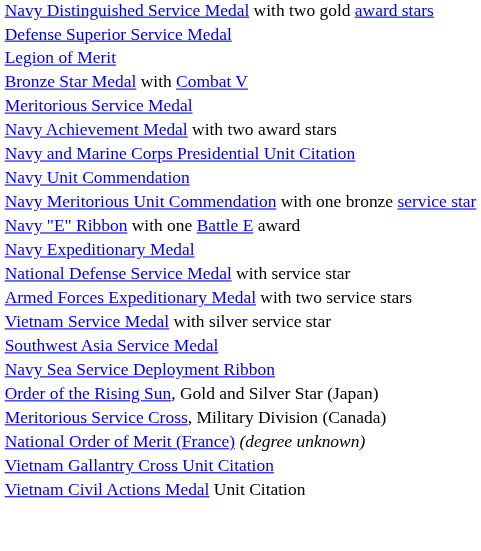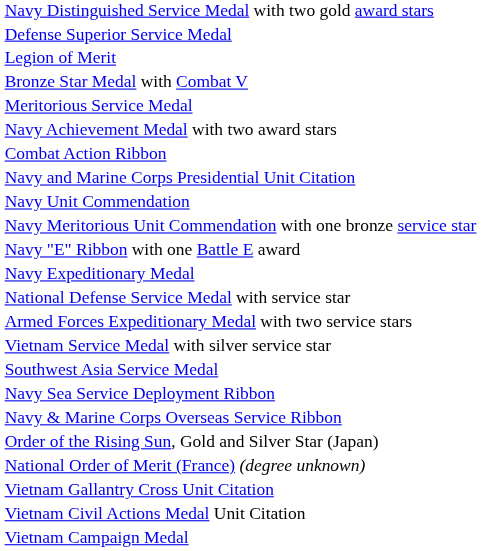 <table>
 <tr>
 <td><span></span><span></span></td>
 <td><a href='#'>Navy Distinguished Service Medal</a> with two gold <a href='#'>award stars</a></td>
 </tr>
 <tr>
 <td></td>
 <td><a href='#'>Defense Superior Service Medal</a></td>
 </tr>
 <tr>
 <td></td>
 <td><a href='#'>Legion of Merit</a></td>
 </tr>
 <tr>
 <td></td>
 <td><a href='#'>Bronze Star Medal</a> with <a href='#'>Combat V</a></td>
 </tr>
 <tr>
 <td></td>
 <td><a href='#'>Meritorious Service Medal</a></td>
 </tr>
 <tr>
 <td><span></span><span></span></td>
 <td><a href='#'>Navy Achievement Medal</a> with two award stars</td>
+</tr>
+<tr>
+<td></td>
+<td><a href='#'>Combat Action Ribbon</a></td>
 </tr>
 <tr>
 <td></td>
 <td><a href='#'>Navy and Marine Corps Presidential Unit Citation</a></td>
 </tr>
 <tr>
 <td></td>
 <td><a href='#'>Navy Unit Commendation</a></td>
 </tr>
 <tr>
 <td></td>
 <td><a href='#'>Navy Meritorious Unit Commendation</a> with one bronze <a href='#'>service star</a></td>
 </tr>
 <tr>
 <td></td>
 <td><a href='#'>Navy "E" Ribbon</a> with one <a href='#'>Battle E</a> award</td>
 </tr>
 <tr>
 <td></td>
 <td><a href='#'>Navy Expeditionary Medal</a></td>
 </tr>
 <tr>
 <td></td>
 <td><a href='#'>National Defense Service Medal</a> with service star</td>
 </tr>
 <tr>
 <td><span></span><span></span></td>
 <td><a href='#'>Armed Forces Expeditionary Medal</a> with two service stars</td>
 </tr>
 <tr>
 <td></td>
 <td><a href='#'>Vietnam Service Medal</a> with silver service star</td>
 </tr>
 <tr>
 <td></td>
 <td><a href='#'>Southwest Asia Service Medal</a></td>
 </tr>
 <tr>
 <td></td>
 <td><a href='#'>Navy Sea Service Deployment Ribbon</a></td>
 </tr>
 <tr>
 <td></td>
-<td><a href='#'>Order of the Rising Sun</a>, Gold and Silver Star (Japan)</td>
+<td><a href='#'>Navy & Marine Corps Overseas Service Ribbon</a></td>
 </tr>
 <tr>
 <td></td>
-<td><a href='#'>Meritorious Service Cross</a>, Military Division (Canada)</td>
+<td><a href='#'>Order of the Rising Sun</a>, Gold and Silver Star (Japan)</td>
 </tr>
 <tr>
 <td></td>
 <td><a href='#'>National Order of Merit (France)</a> <em>(degree unknown)</em></td>
 </tr>
 <tr>
 <td></td>
 <td><a href='#'>Vietnam Gallantry Cross Unit Citation</a></td>
 </tr>
 <tr>
 <td></td>
 <td><a href='#'>Vietnam Civil Actions Medal</a> Unit Citation</td>
 </tr>
+<tr>
+<td></td>
+<td><a href='#'>Vietnam Campaign Medal</a></td>
+</tr>
 </table>
